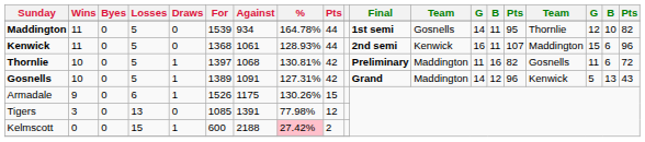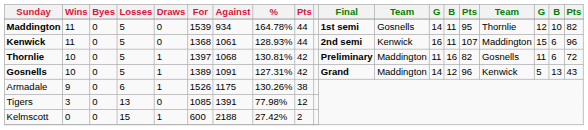 <table style="font-size: 85%; text-align: left;" class="wikitable">
 <tr>
 <th style="color:crimson">Sunday</th>
 <th style="color:crimson">Wins</th>
 <th style="color:crimson">Byes</th>
 <th style="color:crimson">Losses</th>
 <th style="color:crimson">Draws</th>
 <th style="color:crimson">For</th>
 <th style="color:crimson">Against</th>
 <th style="color:crimson">%</th>
 <th style="color:crimson">Pts</th>
 <th></th>
 <th style="color:green">Final</th>
 <th style="color:green">Team</th>
 <th style="color:green">G</th>
 <th style="color:green">B</th>
 <th style="color:green">Pts</th>
 <th style="color:green">Team</th>
 <th style="color:green">G</th>
 <th style="color:green">B</th>
 <th style="color:green">Pts</th>
 </tr>
 <tr>
 </tr>
 <tr>
 </tr>
 <tr>
 <td><strong>	Maddington	</strong></td>
 <td>11</td>
 <td>0</td>
 <td>5</td>
 <td>0</td>
 <td>1539</td>
 <td>934</td>
 <td>164.78%</td>
 <td>44</td>
 <td></td>
 <td><strong>1st semi</strong></td>
 <td>Gosnells</td>
 <td>14</td>
 <td>11</td>
 <td>95</td>
 <td>Thornlie</td>
 <td>12</td>
 <td>10</td>
 <td>82</td>
 </tr>
 <tr>
 <td><strong>	Kenwick	</strong></td>
 <td>11</td>
 <td>0</td>
 <td>5</td>
 <td>0</td>
 <td>1368</td>
 <td>1061</td>
 <td>128.93%</td>
 <td>44</td>
 <td></td>
 <td><strong>2nd semi</strong></td>
 <td>Kenwick</td>
 <td>16</td>
 <td>11</td>
 <td>107</td>
 <td>Maddington</td>
 <td>15</td>
 <td>6</td>
 <td>96</td>
 </tr>
 <tr>
 <td><strong>	Thornlie	</strong></td>
 <td>10</td>
 <td>0</td>
 <td>5</td>
 <td>1</td>
 <td>1397</td>
 <td>1068</td>
 <td>130.81%</td>
 <td>42</td>
 <td></td>
 <td><strong>Preliminary</strong></td>
 <td>Maddington</td>
 <td>11</td>
 <td>16</td>
 <td>82</td>
 <td>Gosnells</td>
 <td>11</td>
 <td>6</td>
 <td>72</td>
 </tr>
 <tr>
 <td><strong>	Gosnells	</strong></td>
 <td>10</td>
 <td>0</td>
 <td>5</td>
 <td>1</td>
 <td>1389</td>
 <td>1091</td>
 <td>127.31%</td>
 <td>42</td>
 <td></td>
 <td><strong>Grand</strong></td>
 <td>Maddington</td>
 <td>14</td>
 <td>12</td>
 <td>96</td>
 <td>Kenwick</td>
 <td>5</td>
 <td>13</td>
 <td>43</td>
 </tr>
 <tr>
 <td>Armadale</td>
 <td>9</td>
 <td>0</td>
 <td>6</td>
 <td>1</td>
 <td>1526</td>
 <td>1175</td>
 <td>130.26%</td>
-<td>15</td>
+<td>38</td>
 <td></td>
 </tr>
 <tr>
 <td>Tigers</td>
 <td>3</td>
 <td>0</td>
 <td>13</td>
 <td>0</td>
 <td>1085</td>
 <td>1391</td>
 <td>77.98%</td>
 <td>12</td>
 <td></td>
 </tr>
 <tr>
 <td>Kelmscott</td>
 <td>0</td>
 <td>0</td>
 <td>15</td>
 <td>1</td>
 <td>600</td>
 <td>2188</td>
-<td style="background: pink;">27.42%</td>
+<td>27.42%</td>
 <td>2</td>
 <td></td>
 </tr>
 <tr>
 </tr>
 </table>
